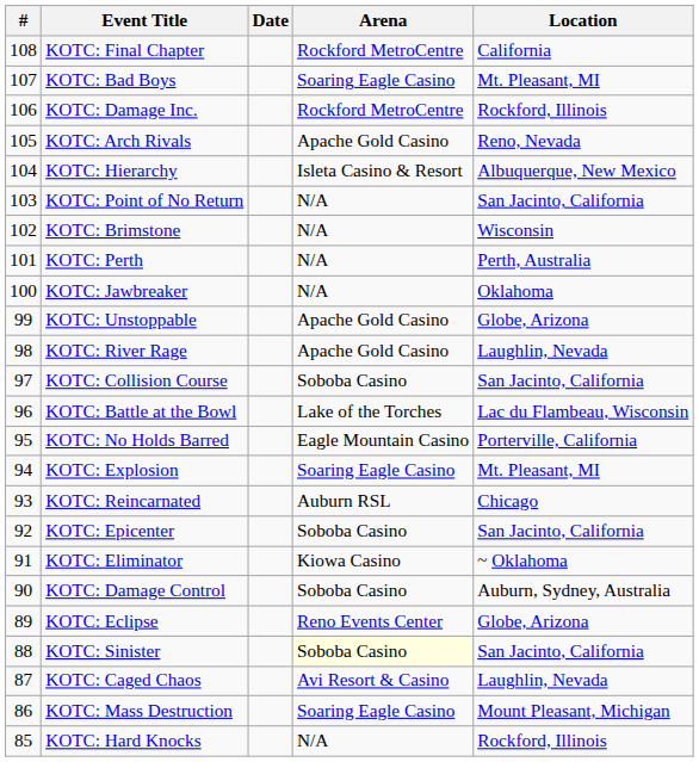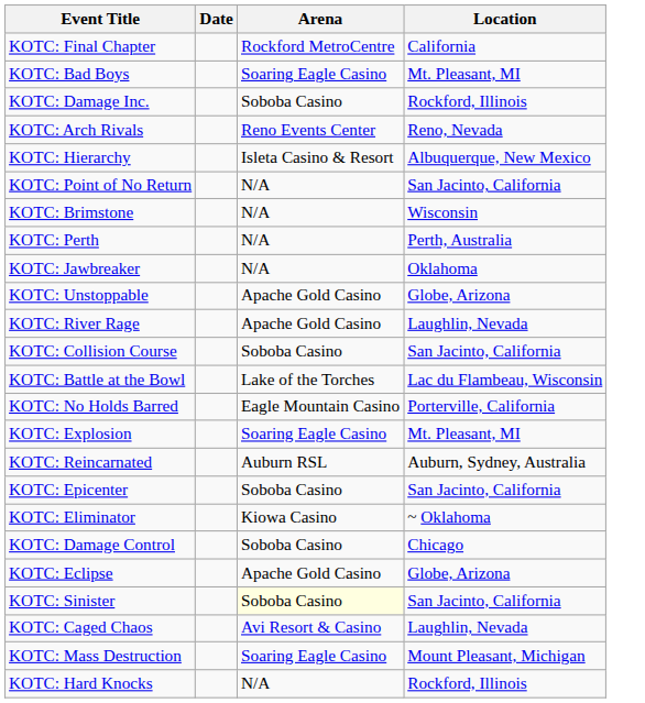 <table class="sortable wikitable succession-box" style="font-size:90%;">
 <tr>
-<th scope="col">#</th>
 <th scope="col">Event Title</th>
 <th scope="col">Date</th>
 <th scope="col">Arena</th>
 <th scope="col">Location</th>
 </tr>
 <tr>
-<td align=center>108</td>
 <td><a href='#'>KOTC: Final Chapter</a></td>
 <td></td>
 <td><a href='#'>Rockford MetroCentre</a></td>
 <td><a href='#'>California</a></td>
 </tr>
 <tr>
-<td align=center>107</td>
 <td><a href='#'>KOTC: Bad Boys</a></td>
 <td></td>
 <td><a href='#'>Soaring Eagle Casino</a></td>
 <td><a href='#'>Mt. Pleasant, MI</a></td>
 </tr>
 <tr>
-<td align=center>106</td>
 <td><a href='#'>KOTC: Damage Inc.</a></td>
 <td></td>
-<td><a href='#'>Rockford MetroCentre</a></td>
+<td>Soboba Casino</td>
 <td><a href='#'>Rockford, Illinois</a></td>
 </tr>
 <tr>
-<td align=center>105</td>
 <td><a href='#'>KOTC: Arch Rivals</a></td>
 <td></td>
-<td>Apache Gold Casino</td>
+<td><a href='#'>Reno Events Center</a></td>
 <td><a href='#'>Reno, Nevada</a></td>
 </tr>
 <tr>
-<td align=center>104</td>
 <td><a href='#'>KOTC: Hierarchy</a></td>
 <td></td>
 <td>Isleta Casino & Resort</td>
 <td><a href='#'>Albuquerque, New Mexico</a></td>
 </tr>
 <tr>
-<td align=center>103</td>
 <td><a href='#'>KOTC: Point of No Return</a></td>
 <td></td>
 <td>N/A</td>
 <td><a href='#'>San Jacinto, California</a></td>
 </tr>
 <tr>
-<td align=center>102</td>
 <td><a href='#'>KOTC: Brimstone</a></td>
 <td></td>
 <td>N/A</td>
 <td><a href='#'>Wisconsin</a></td>
 </tr>
 <tr>
-<td align=center>101</td>
 <td><a href='#'>KOTC: Perth</a></td>
 <td></td>
 <td>N/A</td>
 <td><a href='#'>Perth, Australia</a></td>
 </tr>
 <tr>
-<td align=center>100</td>
 <td><a href='#'>KOTC: Jawbreaker</a></td>
 <td></td>
 <td>N/A</td>
 <td><a href='#'>Oklahoma</a></td>
 </tr>
 <tr>
-<td align=center>99</td>
 <td><a href='#'>KOTC: Unstoppable</a></td>
 <td></td>
 <td>Apache Gold Casino</td>
 <td><a href='#'>Globe, Arizona</a></td>
 </tr>
 <tr>
-<td align=center>98</td>
 <td><a href='#'>KOTC: River Rage</a></td>
 <td></td>
 <td>Apache Gold Casino</td>
 <td><a href='#'>Laughlin, Nevada</a></td>
 </tr>
 <tr>
-<td align=center>97</td>
 <td><a href='#'>KOTC: Collision Course</a></td>
 <td></td>
 <td>Soboba Casino</td>
 <td><a href='#'>San Jacinto, California</a></td>
 </tr>
 <tr>
-<td align=center>96</td>
 <td><a href='#'>KOTC: Battle at the Bowl</a></td>
 <td></td>
 <td>Lake of the Torches</td>
 <td><a href='#'>Lac du Flambeau, Wisconsin</a></td>
 </tr>
 <tr>
-<td align=center>95</td>
 <td><a href='#'>KOTC: No Holds Barred</a></td>
 <td></td>
 <td>Eagle Mountain Casino</td>
 <td><a href='#'>Porterville, California</a></td>
 </tr>
 <tr>
-<td align=center>94</td>
 <td><a href='#'>KOTC: Explosion</a></td>
 <td></td>
 <td><a href='#'>Soaring Eagle Casino</a></td>
 <td><a href='#'>Mt. Pleasant, MI</a></td>
 </tr>
 <tr>
-<td align=center>93</td>
 <td><a href='#'>KOTC: Reincarnated</a></td>
 <td></td>
 <td>Auburn RSL</td>
-<td><a href='#'>Chicago</a></td>
+<td>Auburn, Sydney, Australia</td>
 </tr>
 <tr>
-<td align=center>92</td>
 <td><a href='#'>KOTC: Epicenter</a></td>
 <td></td>
 <td>Soboba Casino</td>
 <td><a href='#'>San Jacinto, California</a></td>
 </tr>
 <tr>
-<td align=center>91</td>
 <td><a href='#'>KOTC: Eliminator</a></td>
 <td></td>
 <td>Kiowa Casino</td>
 <td>~ <a href='#'>Oklahoma</a></td>
 </tr>
 <tr>
-<td align=center>90</td>
 <td><a href='#'>KOTC: Damage Control</a></td>
 <td></td>
 <td>Soboba Casino</td>
-<td>Auburn, Sydney, Australia</td>
+<td><a href='#'>Chicago</a></td>
 </tr>
 <tr>
-<td align=center>89</td>
 <td><a href='#'>KOTC: Eclipse</a></td>
 <td></td>
-<td><a href='#'>Reno Events Center</a></td>
+<td>Apache Gold Casino</td>
 <td><a href='#'>Globe, Arizona</a></td>
 </tr>
 <tr>
-<td align=center>88</td>
 <td><a href='#'>KOTC: Sinister</a></td>
 <td></td>
 <td style="background: lightyellow;">Soboba Casino</td>
 <td><a href='#'>San Jacinto, California</a></td>
 </tr>
 <tr>
-<td align=center>87</td>
 <td><a href='#'>KOTC: Caged Chaos</a></td>
 <td></td>
 <td><a href='#'>Avi Resort & Casino</a></td>
 <td><a href='#'>Laughlin, Nevada</a></td>
 </tr>
 <tr>
-<td align=center>86</td>
 <td><a href='#'>KOTC: Mass Destruction</a></td>
 <td></td>
 <td><a href='#'>Soaring Eagle Casino</a></td>
 <td><a href='#'>Mount Pleasant, Michigan</a></td>
 </tr>
 <tr>
-<td align=center>85</td>
 <td><a href='#'>KOTC: Hard Knocks</a></td>
 <td></td>
 <td>N/A</td>
 <td><a href='#'>Rockford, Illinois</a></td>
 </tr>
 </table>
